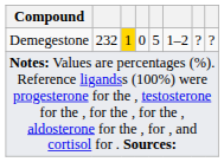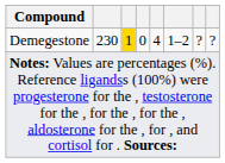 <table class="wikitable mw-collapsible mw-collapsed" style="text-align:left; margin-left:auto; margin-right:auto; border:none;">
 <tr>
 <th>Compound</th>
 <th></th>
 <th></th>
 <th></th>
 <th></th>
 <th></th>
 <th></th>
 <th></th>
 </tr>
 <tr>
 <td>Demegestone</td>
-<td>232</td>
+<td>230</td>
 <td style="background: gold;">1</td>
 <td>0</td>
-<td>5</td>
+<td>4</td>
 <td>1–2</td>
 <td>?</td>
 <td>?</td>
 </tr>
 <tr class="sortbottom">
 <td colspan="9" style="width: 1px; background-color:#eaecf0; text-align: center;"><strong>Notes:</strong> Values are percentages (%). Reference <a href='#'>ligands</a>s (100%) were <a href='#'>progesterone</a> for the , <a href='#'>testosterone</a> for the , <a href='#'></a> for the ,  for the , <a href='#'>aldosterone</a> for the ,  for , and <a href='#'>cortisol</a> for . <strong>Sources:</strong> </td>
 </tr>
 </table>
